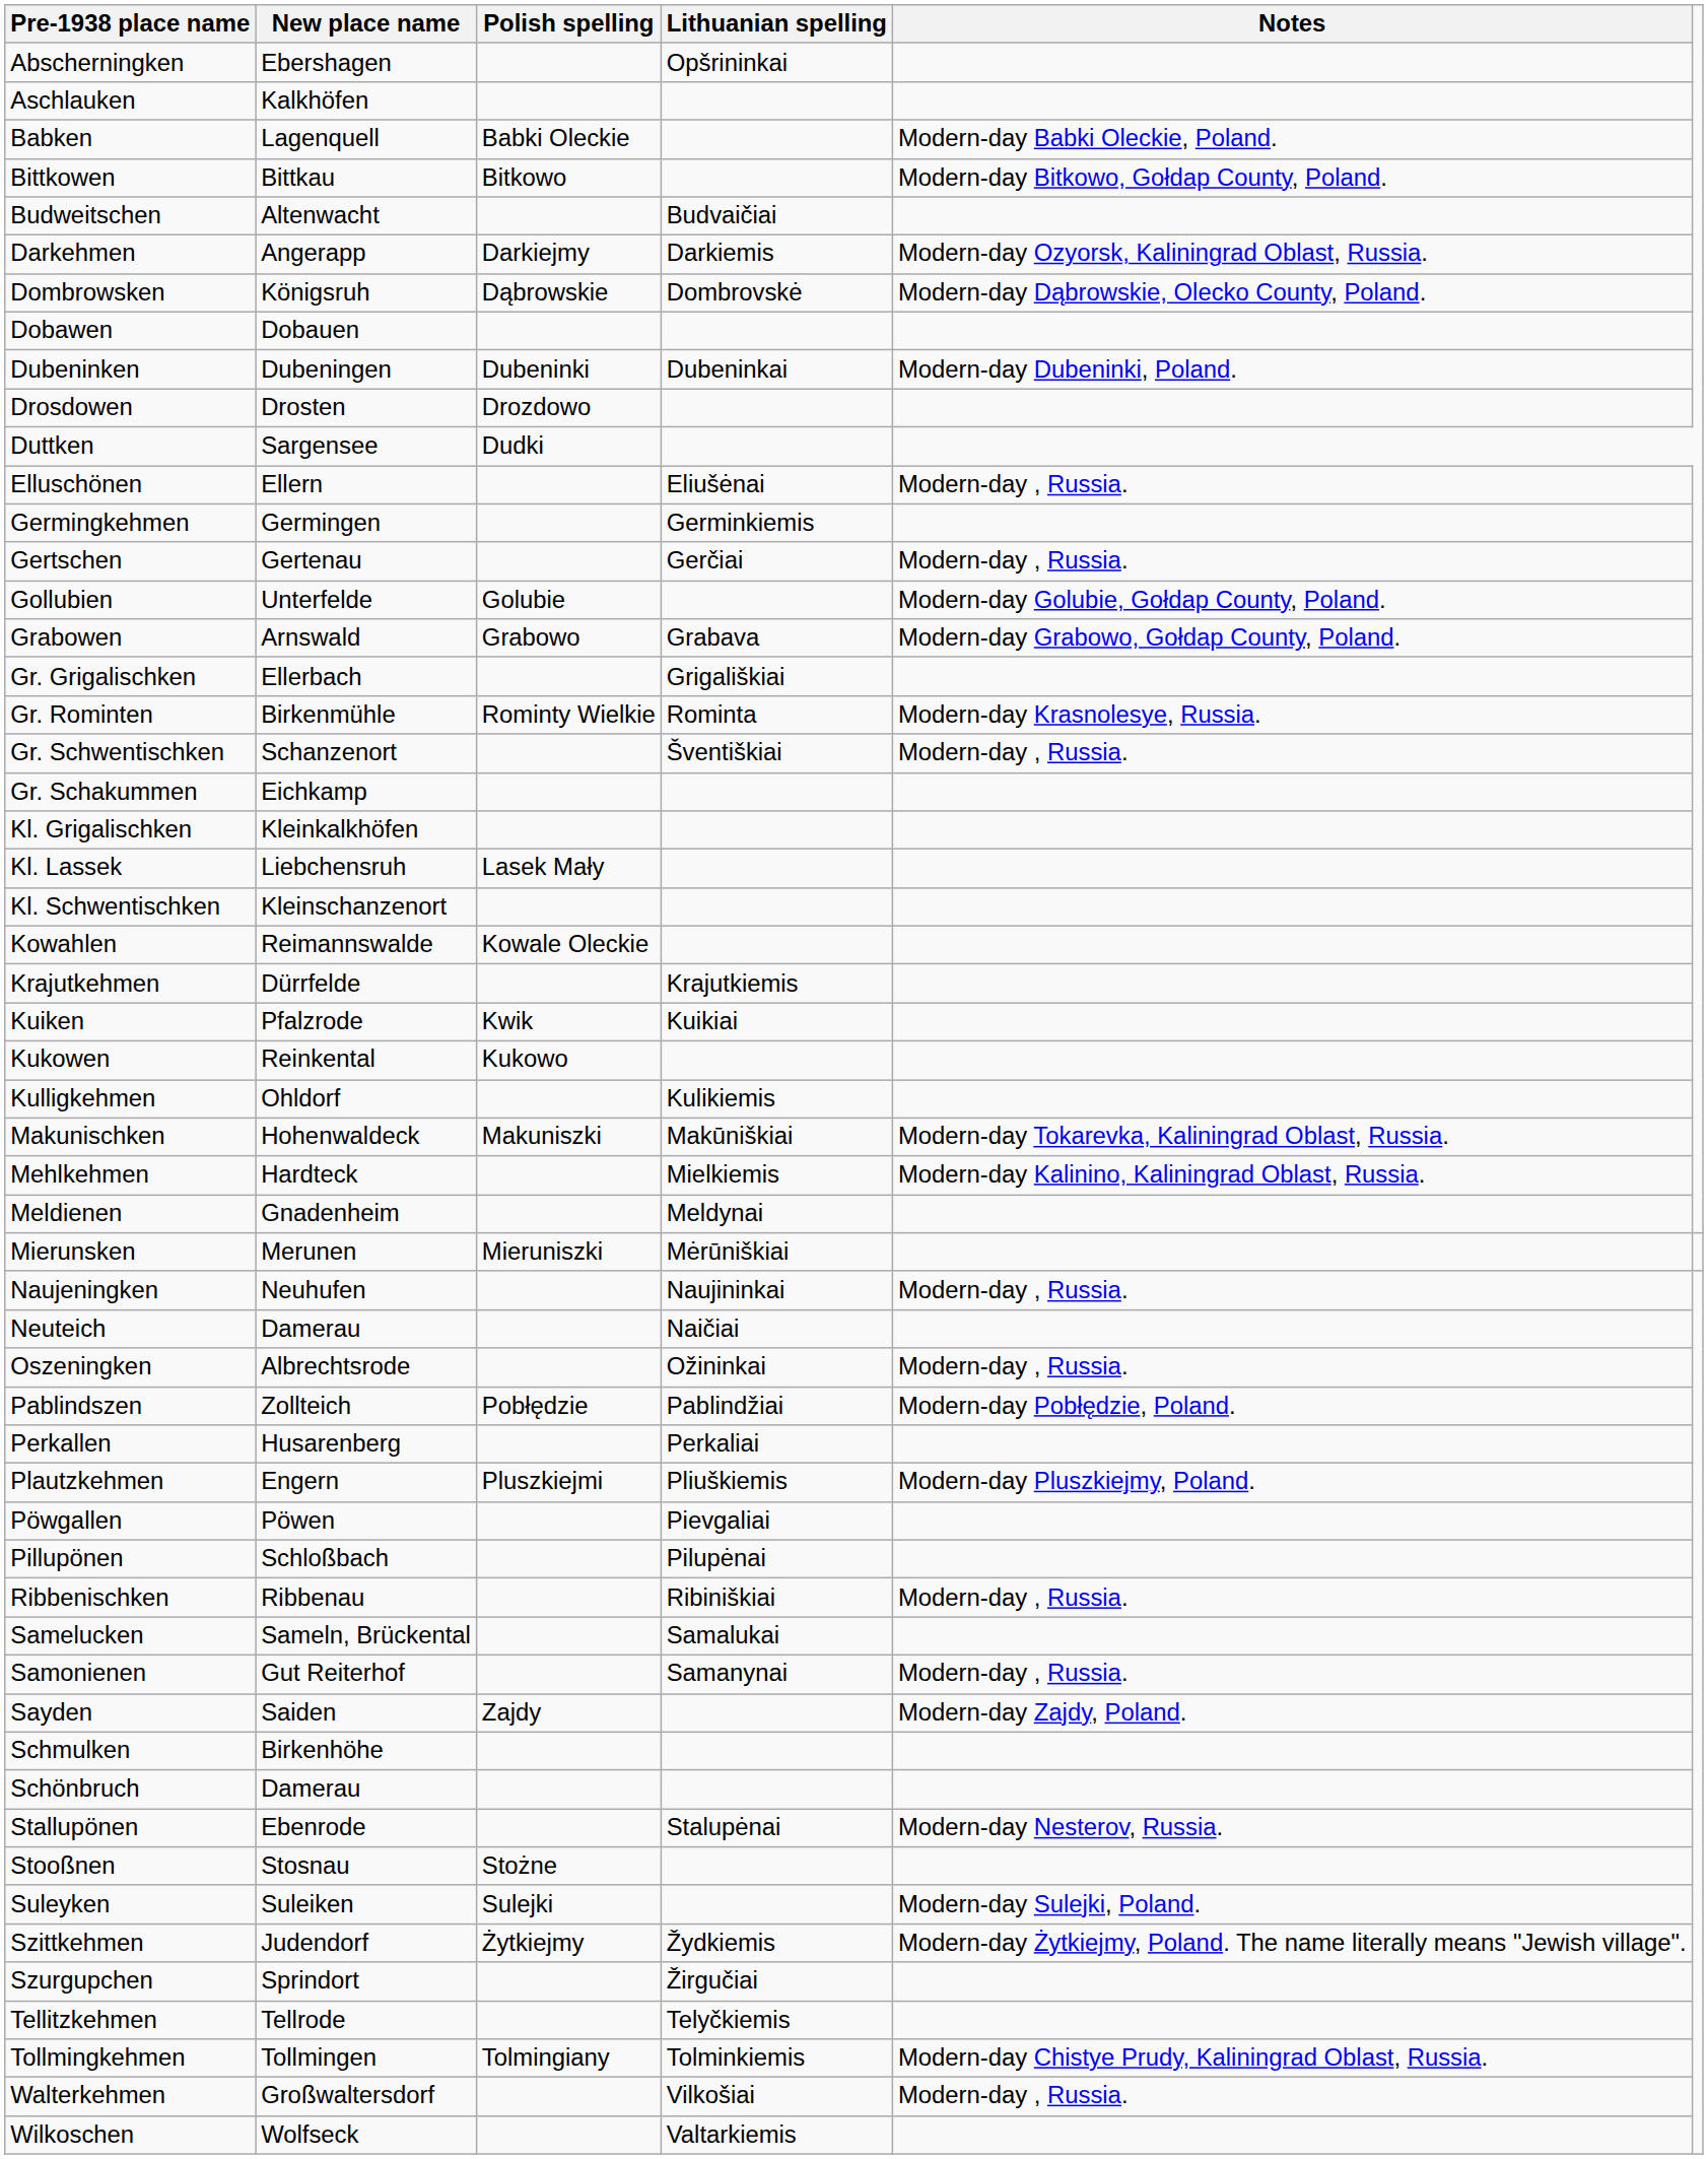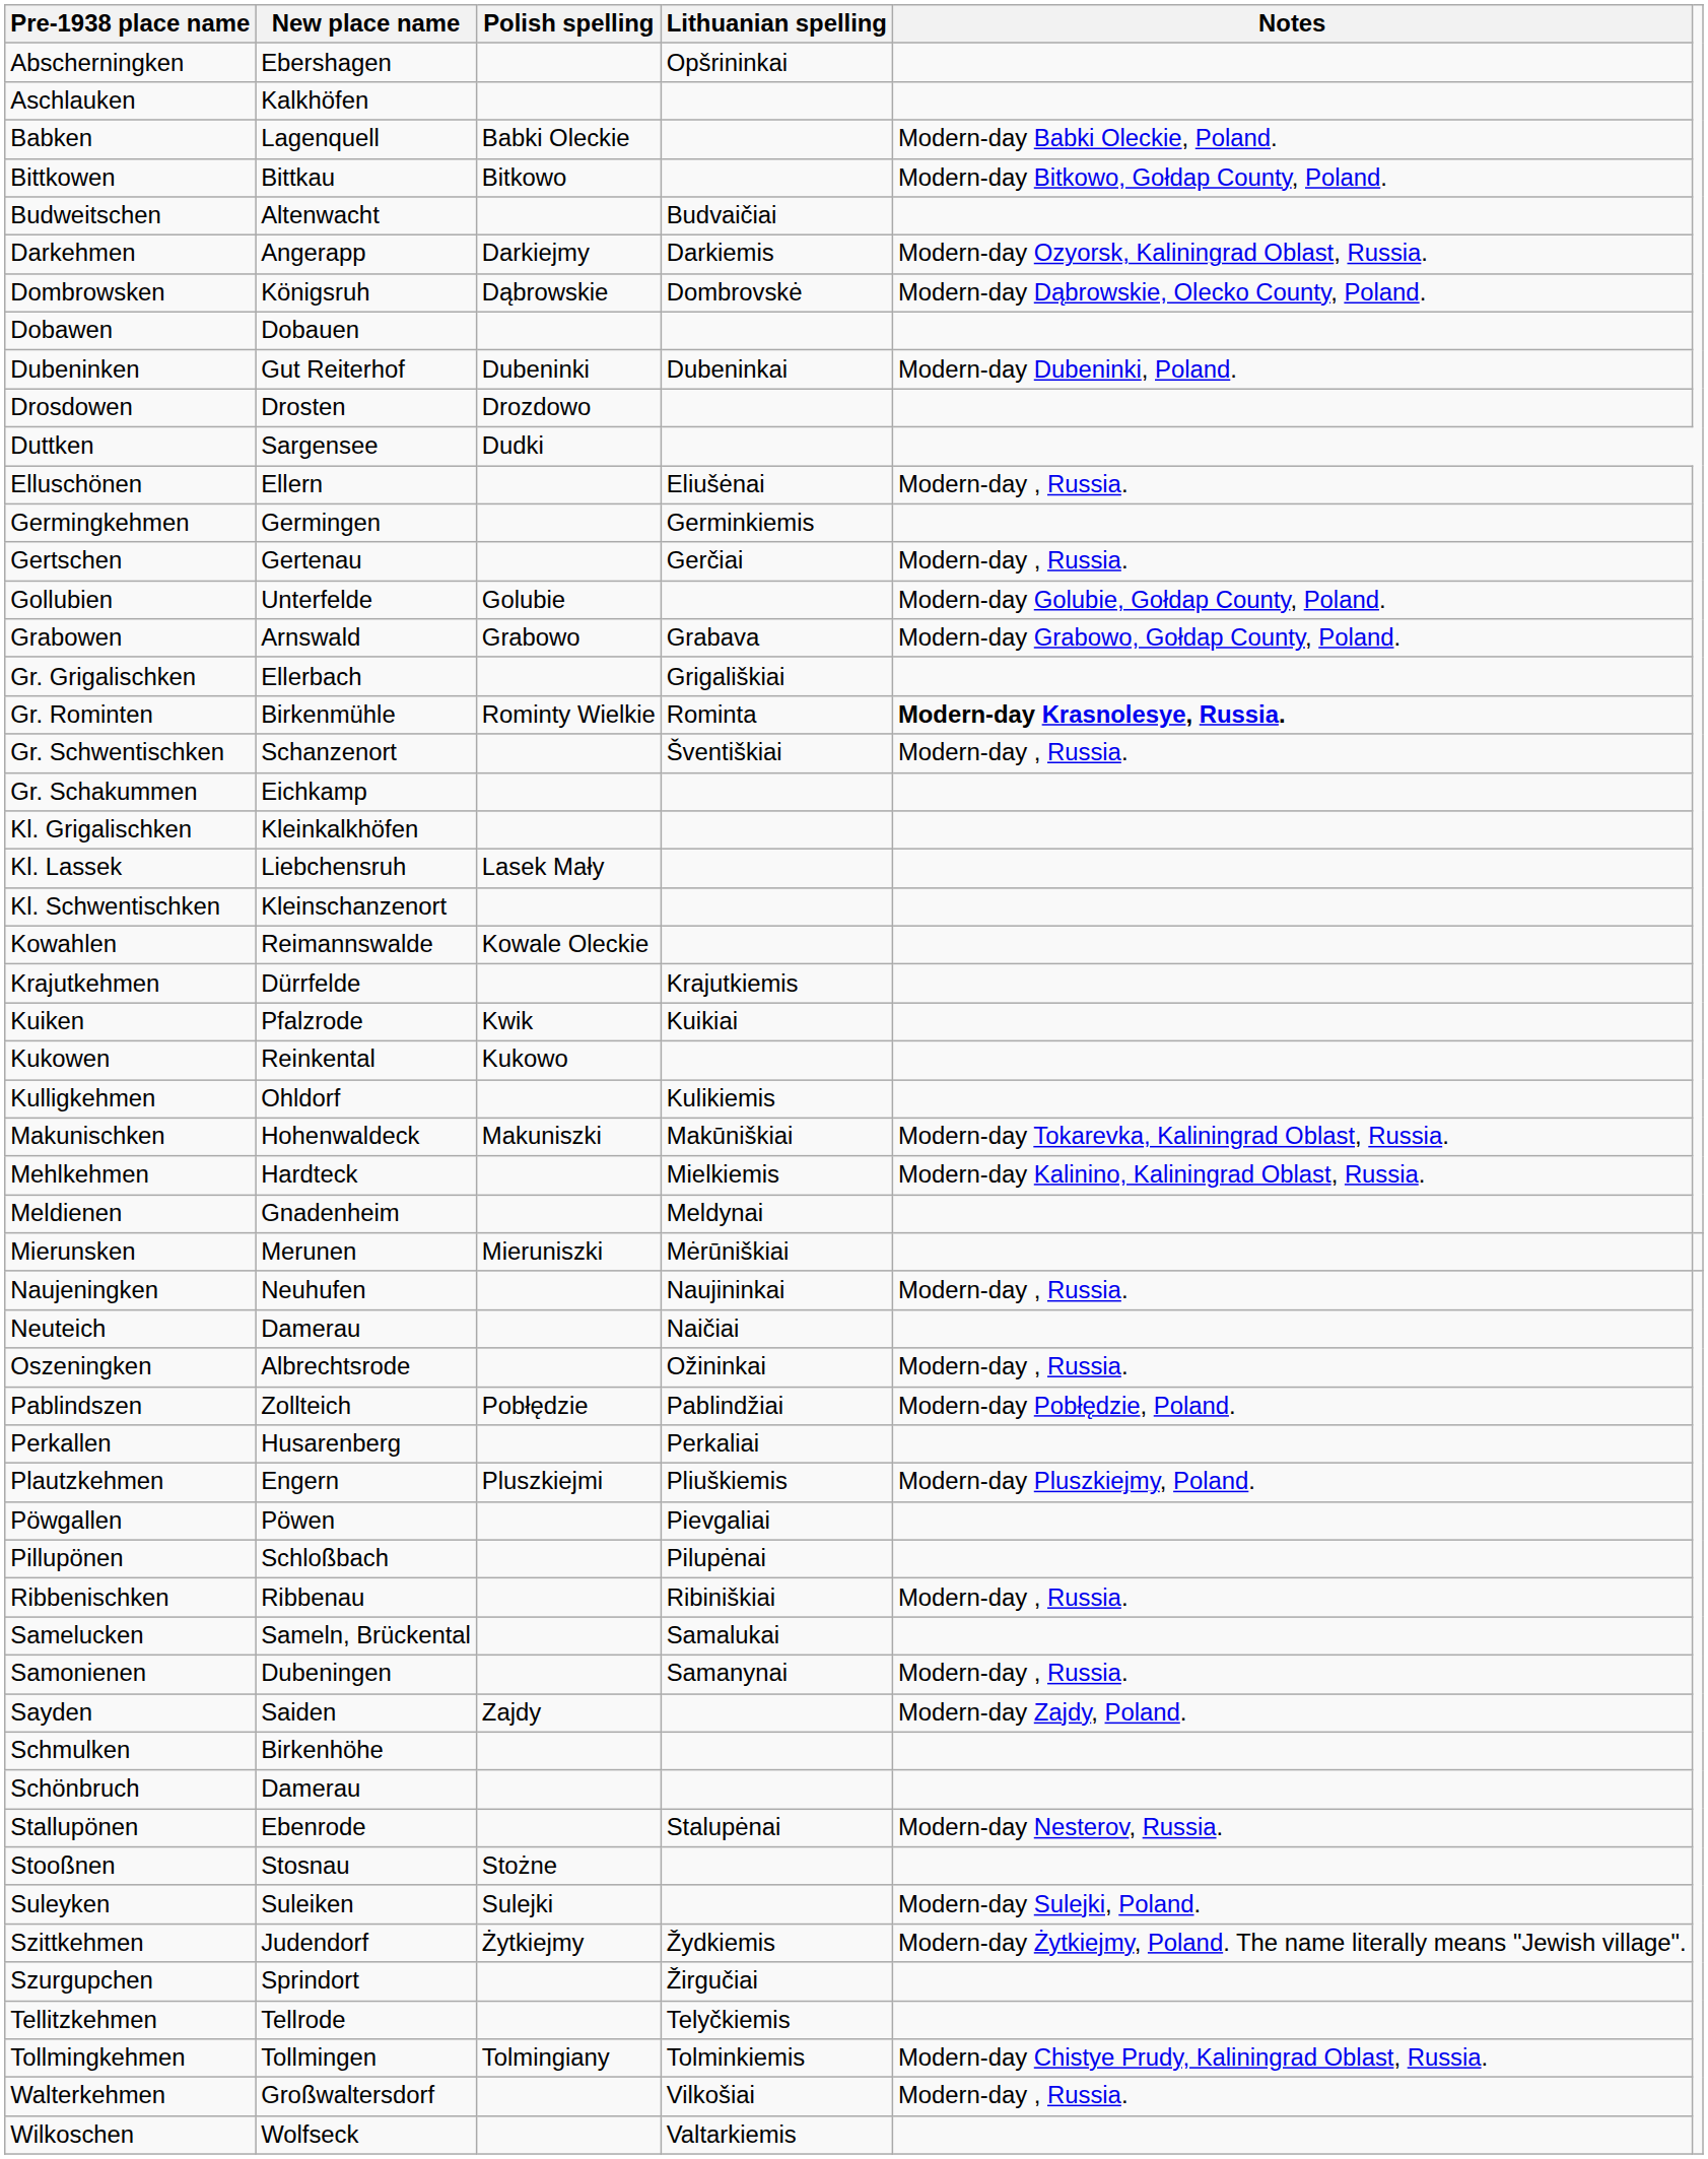 <table class="wikitable">
 <tr>
 <th>Pre-1938 place name</th>
 <th>New place name</th>
 <th>Polish spelling</th>
 <th>Lithuanian spelling</th>
 <th>Notes</th>
 </tr>
 <tr>
 <td>Abscherningken</td>
 <td>Ebershagen</td>
 <td></td>
 <td>Opšrininkai</td>
 <td></td>
 </tr>
 <tr>
 <td>Aschlauken</td>
 <td>Kalkhöfen</td>
 <td></td>
 <td></td>
 <td></td>
 </tr>
 <tr>
 <td>Babken</td>
 <td>Lagenquell</td>
 <td>Babki Oleckie</td>
 <td></td>
 <td>Modern-day <a href='#'>Babki Oleckie</a>, <a href='#'>Poland</a>.</td>
 </tr>
 <tr>
 <td>Bittkowen</td>
 <td>Bittkau</td>
 <td>Bitkowo</td>
 <td></td>
 <td>Modern-day <a href='#'>Bitkowo, Gołdap County</a>, <a href='#'>Poland</a>.</td>
 </tr>
 <tr>
 <td>Budweitschen</td>
 <td>Altenwacht</td>
 <td></td>
 <td>Budvaičiai</td>
 <td></td>
 </tr>
 <tr>
 <td>Darkehmen</td>
 <td>Angerapp</td>
 <td>Darkiejmy</td>
 <td>Darkiemis</td>
 <td>Modern-day <a href='#'>Ozyorsk, Kaliningrad Oblast</a>, <a href='#'>Russia</a>.</td>
 </tr>
 <tr>
 <td>Dombrowsken</td>
 <td>Königsruh</td>
 <td>Dąbrowskie</td>
 <td>Dombrovskė</td>
 <td>Modern-day <a href='#'>Dąbrowskie, Olecko County</a>, <a href='#'>Poland</a>.</td>
 </tr>
 <tr>
 <td>Dobawen</td>
 <td>Dobauen</td>
 <td></td>
 <td></td>
 <td></td>
 </tr>
 <tr>
 <td>Dubeninken</td>
-<td>Dubeningen</td>
+<td>Gut Reiterhof</td>
 <td>Dubeninki</td>
 <td>Dubeninkai</td>
 <td>Modern-day <a href='#'>Dubeninki</a>, <a href='#'>Poland</a>.</td>
 </tr>
 <tr>
 <td>Drosdowen</td>
 <td>Drosten</td>
 <td>Drozdowo</td>
 <td></td>
 <td></td>
 </tr>
 <tr>
 <td>Duttken</td>
 <td>Sargensee</td>
 <td>Dudki</td>
 <td></td>
 </tr>
 <tr>
 <td>Elluschönen</td>
 <td>Ellern</td>
 <td></td>
 <td>Eliušėnai</td>
 <td>Modern-day , <a href='#'>Russia</a>.</td>
 </tr>
 <tr>
 <td>Germingkehmen</td>
 <td>Germingen</td>
 <td></td>
 <td>Germinkiemis</td>
 <td></td>
 </tr>
 <tr>
 <td>Gertschen</td>
 <td>Gertenau</td>
 <td></td>
 <td>Gerčiai</td>
 <td>Modern-day , <a href='#'>Russia</a>.</td>
 </tr>
 <tr>
 <td>Gollubien</td>
 <td>Unterfelde</td>
 <td>Golubie</td>
 <td></td>
 <td>Modern-day <a href='#'>Golubie, Gołdap County</a>, <a href='#'>Poland</a>.</td>
 </tr>
 <tr>
 <td>Grabowen</td>
 <td>Arnswald</td>
 <td>Grabowo</td>
 <td>Grabava</td>
 <td>Modern-day <a href='#'>Grabowo, Gołdap County</a>, <a href='#'>Poland</a>.</td>
 </tr>
 <tr>
 <td>Gr. Grigalischken</td>
 <td>Ellerbach</td>
 <td></td>
 <td>Grigališkiai</td>
 <td></td>
 </tr>
 <tr>
 <td>Gr. Rominten</td>
 <td>Birkenmühle</td>
 <td>Rominty Wielkie</td>
 <td>Rominta</td>
-<td>Modern-day <a href='#'>Krasnolesye</a>, <a href='#'>Russia</a>.</td>
+<td><strong>Modern-day <a href='#'>Krasnolesye</a>, <a href='#'>Russia</a>.</strong></td>
 </tr>
 <tr>
 <td>Gr. Schwentischken</td>
 <td>Schanzenort</td>
 <td></td>
 <td>Šventiškiai</td>
 <td>Modern-day , <a href='#'>Russia</a>.</td>
 </tr>
 <tr>
 <td>Gr. Schakummen</td>
 <td>Eichkamp</td>
 <td></td>
 <td></td>
 <td></td>
 </tr>
 <tr>
 <td>Kl. Grigalischken</td>
 <td>Kleinkalkhöfen</td>
 <td></td>
 <td></td>
 <td></td>
 </tr>
 <tr>
 <td>Kl. Lassek</td>
 <td>Liebchensruh</td>
 <td>Lasek Mały</td>
 <td></td>
 <td></td>
 </tr>
 <tr>
 <td>Kl. Schwentischken</td>
 <td>Kleinschanzenort</td>
 <td></td>
 <td></td>
 <td></td>
 </tr>
 <tr>
 <td>Kowahlen</td>
 <td>Reimannswalde</td>
 <td>Kowale Oleckie</td>
 <td></td>
 <td></td>
 </tr>
 <tr>
 <td>Krajutkehmen</td>
 <td>Dürrfelde</td>
 <td></td>
 <td>Krajutkiemis</td>
 <td></td>
 </tr>
 <tr>
 <td>Kuiken</td>
 <td>Pfalzrode</td>
 <td>Kwik</td>
 <td>Kuikiai</td>
 <td></td>
 </tr>
 <tr>
 <td>Kukowen</td>
 <td>Reinkental</td>
 <td>Kukowo</td>
 <td></td>
 <td></td>
 </tr>
 <tr>
 <td>Kulligkehmen</td>
 <td>Ohldorf</td>
 <td></td>
 <td>Kulikiemis</td>
 <td></td>
 </tr>
 <tr>
 <td>Makunischken</td>
 <td>Hohenwaldeck</td>
 <td>Makuniszki</td>
 <td>Makūniškiai</td>
 <td>Modern-day <a href='#'>Tokarevka, Kaliningrad Oblast</a>, <a href='#'>Russia</a>.</td>
 </tr>
 <tr>
 <td>Mehlkehmen</td>
 <td>Hardteck</td>
 <td></td>
 <td>Mielkiemis</td>
 <td>Modern-day <a href='#'>Kalinino, Kaliningrad Oblast</a>, <a href='#'>Russia</a>.</td>
 </tr>
 <tr>
 <td>Meldienen</td>
 <td>Gnadenheim</td>
 <td></td>
 <td>Meldynai</td>
 <td></td>
 </tr>
 <tr>
 <td>Mierunsken</td>
 <td>Merunen</td>
 <td>Mieruniszki</td>
 <td>Mėrūniškiai</td>
 <td></td>
 <td></td>
 </tr>
 <tr>
 <td>Naujeningken</td>
 <td>Neuhufen</td>
 <td></td>
 <td>Naujininkai</td>
 <td>Modern-day , <a href='#'>Russia</a>.</td>
 </tr>
 <tr>
 <td>Neuteich</td>
 <td>Damerau</td>
 <td></td>
 <td>Naičiai</td>
 <td></td>
 </tr>
 <tr>
 <td>Oszeningken</td>
 <td>Albrechtsrode</td>
 <td></td>
 <td>Ožininkai</td>
 <td>Modern-day , <a href='#'>Russia</a>.</td>
 </tr>
 <tr>
 <td>Pablindszen</td>
 <td>Zollteich</td>
 <td>Pobłędzie</td>
 <td>Pablindžiai</td>
 <td>Modern-day <a href='#'>Pobłędzie</a>, <a href='#'>Poland</a>.</td>
 </tr>
 <tr>
 <td>Perkallen</td>
 <td>Husarenberg</td>
 <td></td>
 <td>Perkaliai</td>
 <td></td>
 </tr>
 <tr>
 <td>Plautzkehmen</td>
 <td>Engern</td>
 <td>Pluszkiejmi</td>
 <td>Pliuškiemis</td>
 <td>Modern-day <a href='#'>Pluszkiejmy</a>, <a href='#'>Poland</a>.</td>
 </tr>
 <tr>
 <td>Pöwgallen</td>
 <td>Pöwen</td>
 <td></td>
 <td>Pievgaliai</td>
 <td></td>
 </tr>
 <tr>
 <td>Pillupönen</td>
 <td>Schloßbach</td>
 <td></td>
 <td>Pilupėnai</td>
 <td></td>
 </tr>
 <tr>
 <td>Ribbenischken</td>
 <td>Ribbenau</td>
 <td></td>
 <td>Ribiniškiai</td>
 <td>Modern-day , <a href='#'>Russia</a>.</td>
 </tr>
 <tr>
 <td>Samelucken</td>
 <td>Sameln, Brückental</td>
 <td></td>
 <td>Samalukai</td>
 <td></td>
 </tr>
 <tr>
 <td>Samonienen</td>
-<td>Gut Reiterhof</td>
+<td>Dubeningen</td>
 <td></td>
 <td>Samanynai</td>
 <td>Modern-day , <a href='#'>Russia</a>.</td>
 </tr>
 <tr>
 <td>Sayden</td>
 <td>Saiden</td>
 <td>Zajdy</td>
 <td></td>
 <td>Modern-day <a href='#'>Zajdy</a>, <a href='#'>Poland</a>.</td>
 </tr>
 <tr>
 <td>Schmulken</td>
 <td>Birkenhöhe</td>
 <td></td>
 <td></td>
 <td></td>
 </tr>
 <tr>
 <td>Schönbruch</td>
 <td>Damerau</td>
 <td></td>
 <td></td>
 <td></td>
 </tr>
 <tr>
 <td>Stallupönen</td>
 <td>Ebenrode</td>
 <td></td>
 <td>Stalupėnai</td>
 <td>Modern-day <a href='#'>Nesterov</a>, <a href='#'>Russia</a>.</td>
 </tr>
 <tr>
 <td>Stooßnen</td>
 <td>Stosnau</td>
 <td>Stożne</td>
 <td></td>
 <td></td>
 </tr>
 <tr>
 <td>Suleyken</td>
 <td>Suleiken</td>
 <td>Sulejki</td>
 <td></td>
 <td>Modern-day <a href='#'>Sulejki</a>, <a href='#'>Poland</a>.</td>
 </tr>
 <tr>
 <td>Szittkehmen</td>
 <td>Judendorf</td>
 <td>Żytkiejmy</td>
 <td>Žydkiemis</td>
 <td>Modern-day <a href='#'>Żytkiejmy</a>, <a href='#'>Poland</a>. The name literally means "Jewish village".</td>
 </tr>
 <tr>
 <td>Szurgupchen</td>
 <td>Sprindort</td>
 <td></td>
 <td>Žirgučiai</td>
 <td></td>
 </tr>
 <tr>
 <td>Tellitzkehmen</td>
 <td>Tellrode</td>
 <td></td>
 <td>Telyčkiemis</td>
 <td></td>
 </tr>
 <tr>
 <td>Tollmingkehmen</td>
 <td>Tollmingen</td>
 <td>Tolmingiany</td>
 <td>Tolminkiemis</td>
 <td>Modern-day <a href='#'>Chistye Prudy, Kaliningrad Oblast</a>, <a href='#'>Russia</a>.</td>
 </tr>
 <tr>
 <td>Walterkehmen</td>
 <td>Großwaltersdorf</td>
 <td></td>
 <td>Vilkošiai</td>
 <td>Modern-day , <a href='#'>Russia</a>.</td>
 </tr>
 <tr>
 <td>Wilkoschen</td>
 <td>Wolfseck</td>
 <td></td>
 <td>Valtarkiemis</td>
 <td></td>
 </tr>
 </table>
